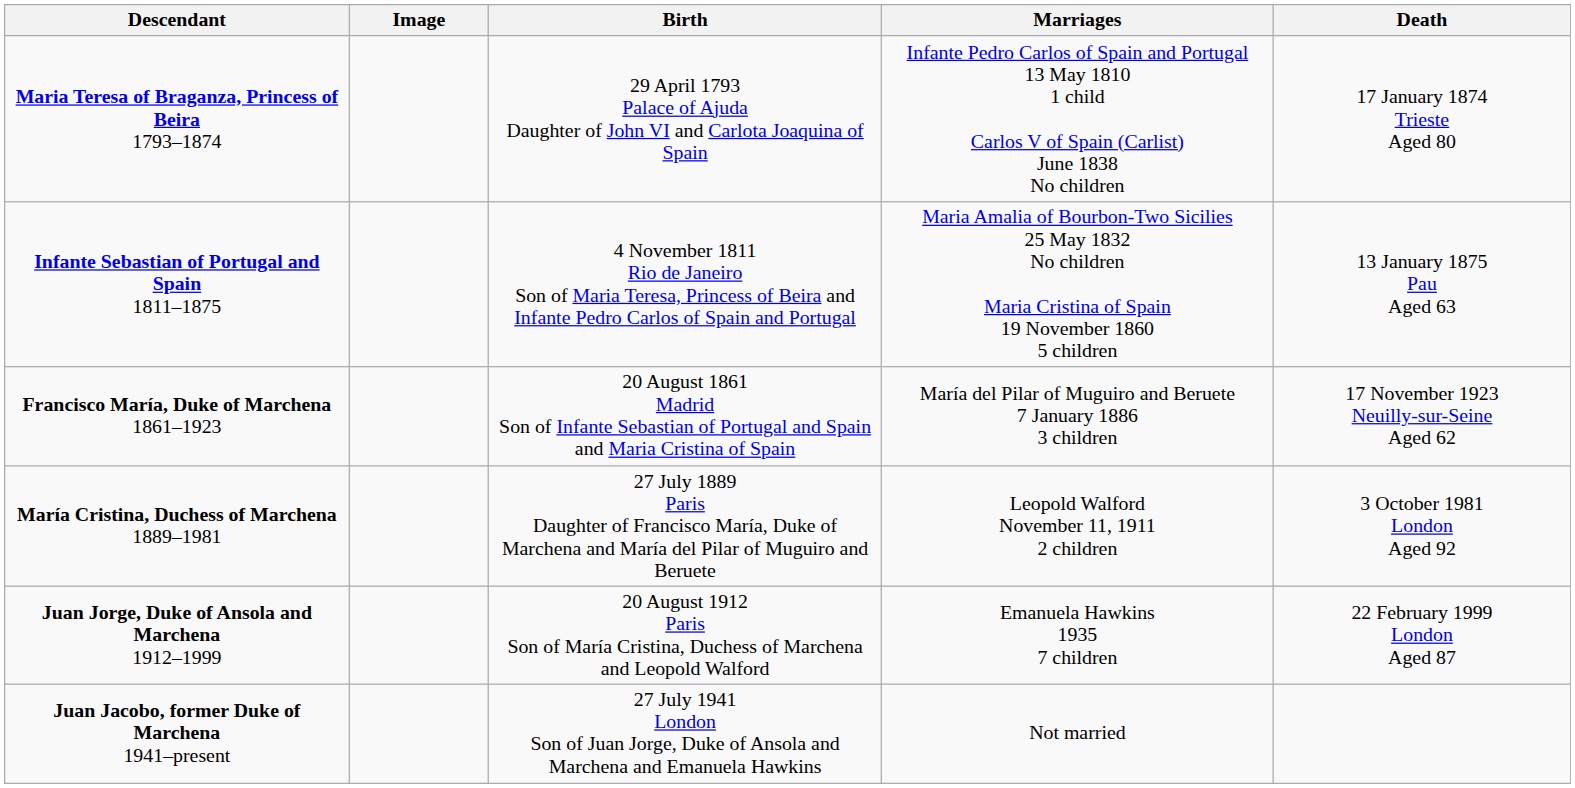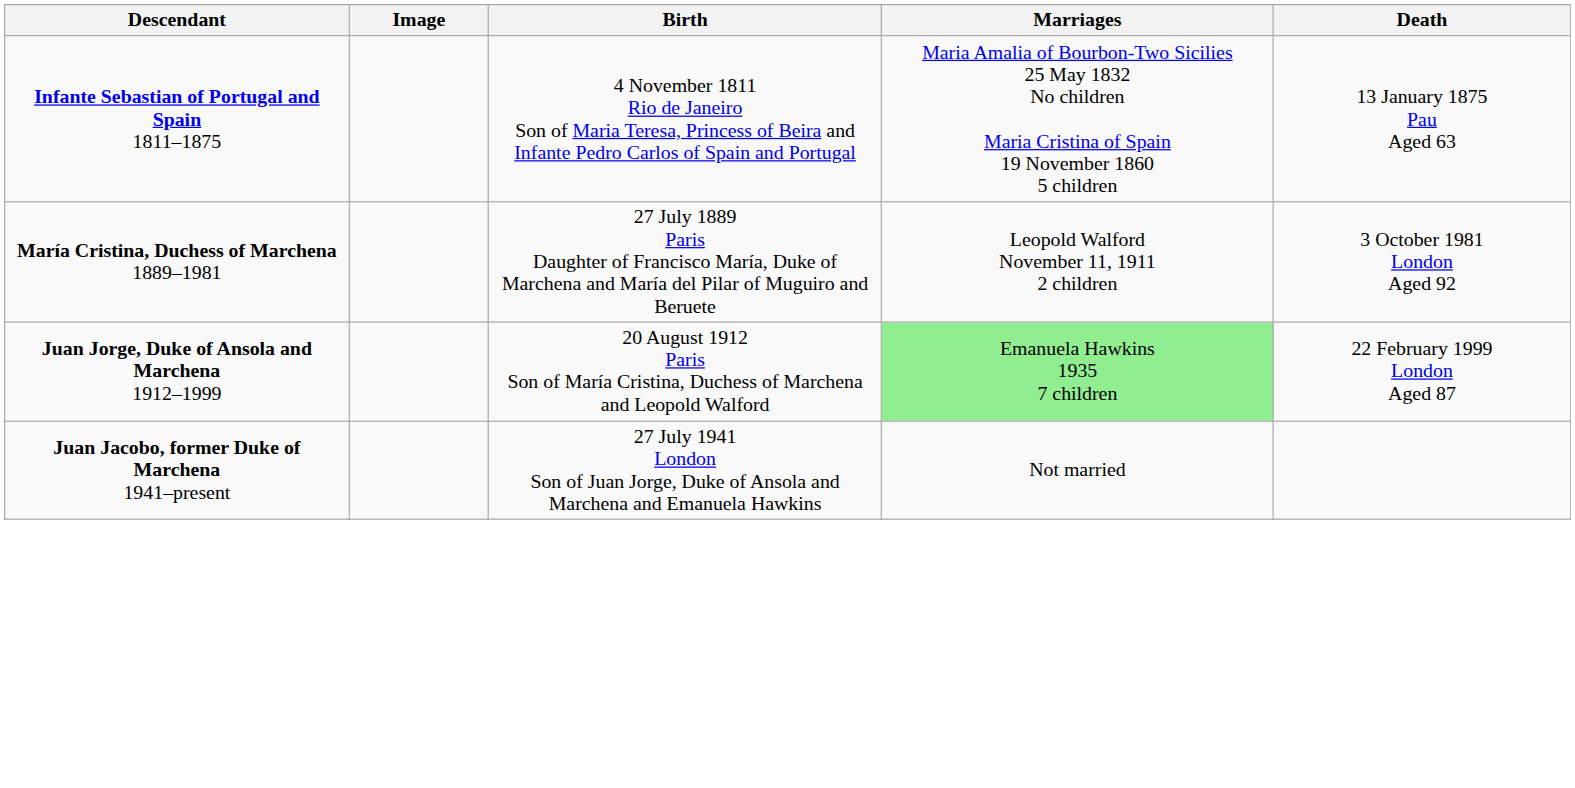 <table style="text-align:center; width:100%" class="wikitable">
 <tr>
 <th width=22%>Descendant</th>
 <th width=105px>Image</th>
 <th>Birth</th>
 <th width=25%>Marriages</th>
 <th width=19%>Death</th>
 </tr>
 <tr>
-<td><strong><a href='#'>Maria Teresa of Braganza, Princess of Beira</a></strong><br>1793–1874</td>
-<td></td>
-<td>29 April 1793<br><a href='#'>Palace of Ajuda</a><br>Daughter of <a href='#'>John VI</a> and <a href='#'>Carlota Joaquina of Spain</a></td>
-<td><a href='#'>Infante Pedro Carlos of Spain and Portugal</a><br>13 May 1810<br>1 child<br><br><a href='#'>Carlos V of Spain (Carlist)</a><br>June 1838<br>No children</td>
-<td>17 January 1874<br><a href='#'>Trieste</a><br>Aged 80</td>
-</tr>
-<tr>
 <td><strong><a href='#'>Infante Sebastian of Portugal and Spain</a></strong><br>1811–1875</td>
 <td></td>
 <td>4 November 1811<br><a href='#'>Rio de Janeiro</a><br>Son of <a href='#'>Maria Teresa, Princess of Beira</a> and <a href='#'>Infante Pedro Carlos of Spain and Portugal</a></td>
 <td><a href='#'>Maria Amalia of Bourbon-Two Sicilies</a><br>25 May 1832<br>No children<br><br><a href='#'>Maria Cristina of Spain</a><br>19 November 1860<br>5 children</td>
 <td>13 January 1875<br><a href='#'>Pau</a><br>Aged 63</td>
-</tr>
-<tr>
-<td><strong>Francisco María, Duke of Marchena</strong><br>1861–1923</td>
-<td></td>
-<td>20 August 1861<br><a href='#'>Madrid</a><br>Son of <a href='#'>Infante Sebastian of Portugal and Spain</a> and <a href='#'>Maria Cristina of Spain</a></td>
-<td>María del Pilar of Muguiro and Beruete<br>7 January 1886<br>3 children</td>
-<td>17 November 1923<br><a href='#'>Neuilly-sur-Seine</a><br>Aged 62</td>
 </tr>
 <tr>
 <td><strong>María Cristina, Duchess of Marchena</strong><br>1889–1981</td>
 <td></td>
 <td>27 July 1889<br><a href='#'>Paris</a><br>Daughter of Francisco María, Duke of Marchena and María del Pilar of Muguiro and Beruete</td>
 <td>Leopold Walford<br>November 11, 1911<br>2 children</td>
 <td>3 October 1981<br><a href='#'>London</a><br>Aged 92</td>
 </tr>
 <tr>
 <td><strong>Juan Jorge, Duke of Ansola and Marchena</strong><br>1912–1999</td>
 <td></td>
 <td>20 August 1912<br><a href='#'>Paris</a><br>Son of María Cristina, Duchess of Marchena and Leopold Walford</td>
-<td>Emanuela Hawkins<br>1935<br>7 children</td>
+<td style="background: lightgreen;">Emanuela Hawkins<br>1935<br>7 children</td>
 <td>22 February 1999<br><a href='#'>London</a><br>Aged 87</td>
 </tr>
 <tr>
 <td><strong>Juan Jacobo, former Duke of Marchena</strong><br>1941–present</td>
 <td></td>
 <td>27 July 1941<br><a href='#'>London</a><br>Son of Juan Jorge, Duke of Ansola and Marchena and Emanuela Hawkins</td>
 <td>Not married</td>
 <td></td>
 </tr>
 </table>
